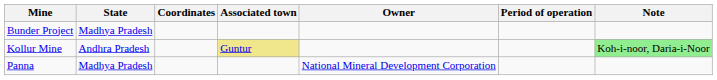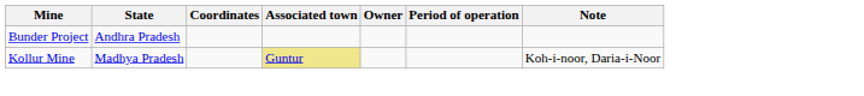 <table class="sortable wikitable">
 <tr>
 <th scope="col">Mine</th>
 <th scope="col">State</th>
 <th scope="col">Coordinates</th>
 <th scope="col">Associated town</th>
 <th scope="col">Owner</th>
 <th scope="col">Period of operation</th>
 <th scope="col">Note</th>
 </tr>
 <tr>
 <td><a href='#'>Bunder Project</a></td>
-<td><a href='#'>Madhya Pradesh</a></td>
+<td><a href='#'>Andhra Pradesh</a></td>
 <td></td>
 <td></td>
 <td></td>
 <td></td>
 <td></td>
 </tr>
 <tr>
 <td><a href='#'>Kollur Mine</a></td>
-<td><a href='#'>Andhra Pradesh</a></td>
+<td><a href='#'>Madhya Pradesh</a></td>
 <td></td>
 <td style="background: khaki;"><a href='#'>Guntur</a></td>
 <td></td>
 <td></td>
-<td style="background: lightgreen;">Koh-i-noor, Daria-i-Noor</td>
-</tr>
-<tr>
-<td><a href='#'>Panna</a></td>
-<td><a href='#'>Madhya Pradesh</a></td>
-<td></td>
-<td></td>
-<td><a href='#'>National Mineral Development Corporation</a></td>
-<td></td>
-<td></td>
+<td>Koh-i-noor, Daria-i-Noor</td>
 </tr>
 </table>
